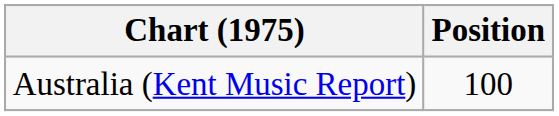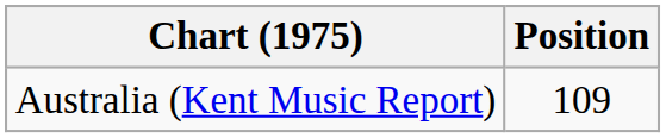 <table class="wikitable">
 <tr>
 <th>Chart (1975)</th>
 <th>Position</th>
 </tr>
 <tr>
 <td>Australia (<a href='#'>Kent Music Report</a>)</td>
-<td style="text-align:center;">100</td>
+<td style="text-align:center;">109</td>
 </tr>
 </table>
